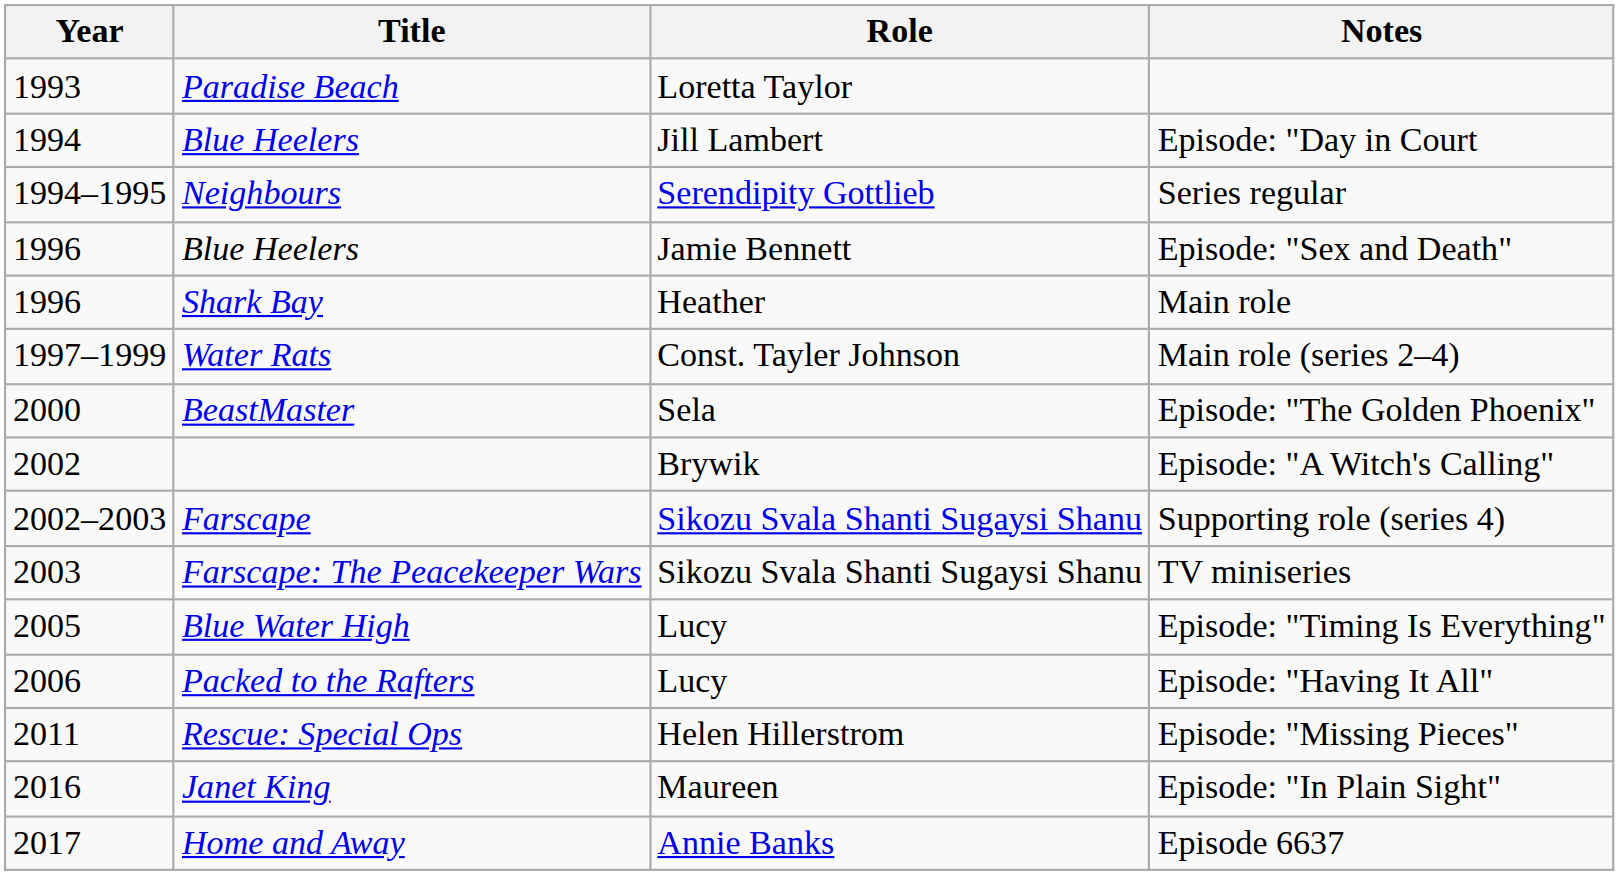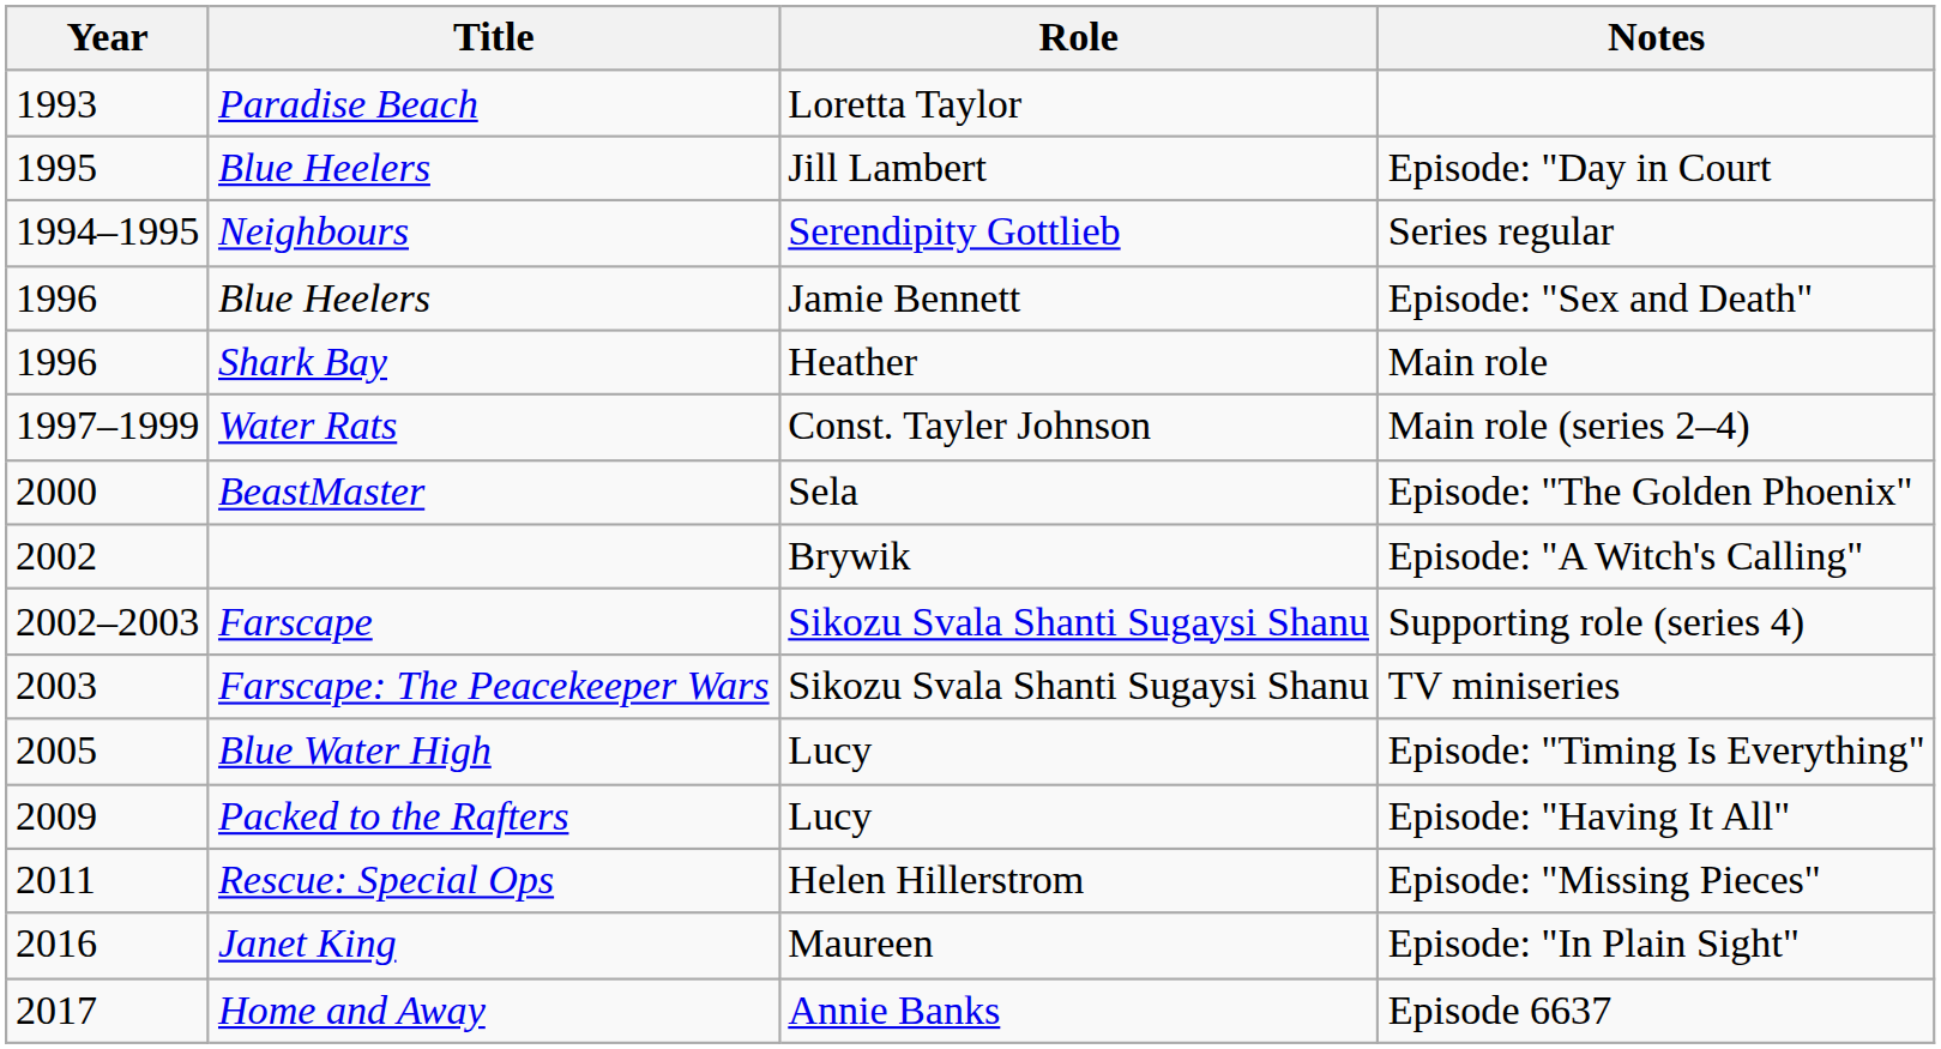 <table class="wikitable sortable">
 <tr>
 <th>Year</th>
 <th>Title</th>
 <th>Role</th>
 <th class="unsortable">Notes</th>
 </tr>
 <tr>
 <td>1993</td>
 <td><em><a href='#'>Paradise Beach</a></em></td>
 <td>Loretta Taylor</td>
 <td></td>
 </tr>
 <tr>
-<td>1994</td>
+<td>1995</td>
 <td><em><a href='#'>Blue Heelers</a></em></td>
 <td>Jill Lambert</td>
 <td>Episode: "Day in Court</td>
 </tr>
 <tr>
 <td>1994–1995</td>
 <td><em><a href='#'>Neighbours</a></em></td>
 <td><a href='#'>Serendipity Gottlieb</a></td>
 <td>Series regular</td>
 </tr>
 <tr>
 <td>1996</td>
 <td><em>Blue Heelers</em></td>
 <td>Jamie Bennett</td>
 <td>Episode: "Sex and Death"</td>
 </tr>
 <tr>
 <td>1996</td>
 <td><em><a href='#'>Shark Bay</a></em></td>
 <td>Heather</td>
 <td>Main role</td>
 </tr>
 <tr>
 <td>1997–1999</td>
 <td><em><a href='#'>Water Rats</a></em></td>
 <td>Const. Tayler Johnson</td>
 <td>Main  role (series 2–4)</td>
 </tr>
 <tr>
 <td>2000</td>
 <td><em><a href='#'>BeastMaster</a></em></td>
 <td>Sela</td>
 <td>Episode: "The Golden Phoenix"</td>
 </tr>
 <tr>
 <td>2002</td>
 <td><em></em></td>
 <td>Brywik</td>
 <td>Episode: "A Witch's Calling"</td>
 </tr>
 <tr>
 <td>2002–2003</td>
 <td><em><a href='#'>Farscape</a></em></td>
 <td><a href='#'>Sikozu Svala Shanti Sugaysi Shanu</a></td>
 <td>Supporting role (series 4)</td>
 </tr>
 <tr>
 <td>2003</td>
 <td><em><a href='#'>Farscape: The Peacekeeper Wars</a></em></td>
 <td>Sikozu Svala Shanti Sugaysi Shanu</td>
 <td>TV miniseries</td>
 </tr>
 <tr>
 <td>2005</td>
 <td><em><a href='#'>Blue Water High</a></em></td>
 <td>Lucy</td>
 <td>Episode: "Timing Is Everything"</td>
 </tr>
 <tr>
-<td>2006</td>
+<td>2009</td>
 <td><em><a href='#'>Packed to the Rafters</a></em></td>
 <td>Lucy</td>
 <td>Episode: "Having It All"</td>
 </tr>
 <tr>
 <td>2011</td>
 <td><em><a href='#'>Rescue: Special Ops</a></em></td>
 <td>Helen Hillerstrom</td>
 <td>Episode: "Missing Pieces"</td>
 </tr>
 <tr>
 <td>2016</td>
 <td><em><a href='#'>Janet King</a></em></td>
 <td>Maureen</td>
 <td>Episode: "In Plain Sight"</td>
 </tr>
 <tr>
 <td>2017</td>
 <td><em><a href='#'>Home and Away</a></em></td>
 <td><a href='#'>Annie Banks</a></td>
 <td>Episode 6637</td>
 </tr>
 </table>
